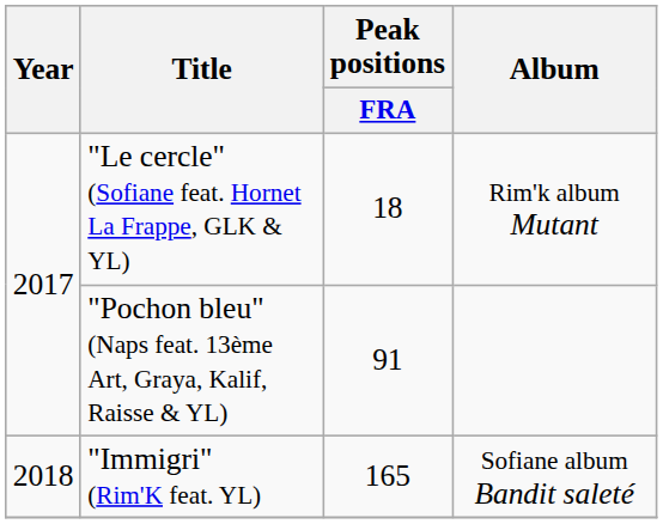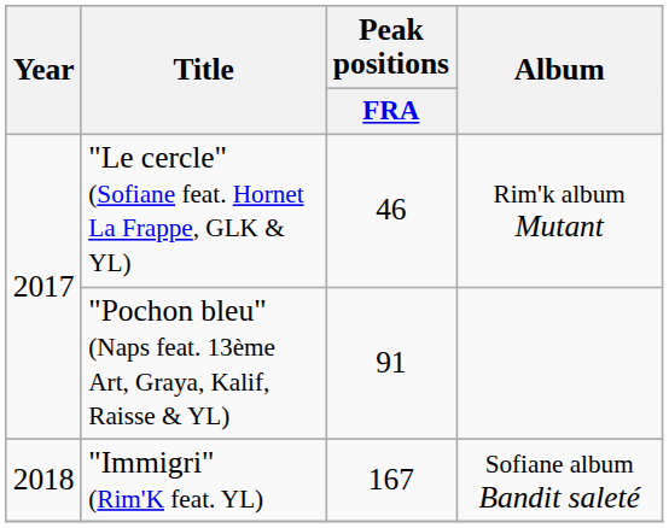 <table class="wikitable">
 <tr>
 <th align="center" rowspan="2" width="10">Year</th>
 <th align="center" rowspan="2" width="120">Title</th>
 <th align="center" width="20">Peak positions</th>
 <th align="center" rowspan="2" width="100">Album</th>
 </tr>
 <tr>
 <th scope="col" style="width:3em;font-size:90%;"><a href='#'>FRA</a><br></th>
 </tr>
 <tr>
 <td style="text-align:center;" rowspan=2>2017</td>
 <td>"Le cercle" <br><small>(<a href='#'>Sofiane</a> feat. <a href='#'>Hornet La Frappe</a>, GLK & YL)</small></td>
-<td style="text-align:center;">18</td>
+<td style="text-align:center;">46</td>
 <td style="text-align:center;"><small>Rim'k album</small><br><em>Mutant</em></td>
 </tr>
 <tr>
 <td>"Pochon bleu" <br><small>(Naps feat. 13ème Art, Graya, Kalif, Raisse & YL)</small></td>
 <td style="text-align:center;">91</td>
 <td style="text-align:center;"></td>
 </tr>
 <tr>
 <td style="text-align:center;" rowspan=1>2018</td>
 <td>"Immigri" <br><small>(<a href='#'>Rim'K</a> feat. YL)</small></td>
-<td style="text-align:center;">165</td>
+<td style="text-align:center;">167</td>
 <td style="text-align:center;"><small>Sofiane album</small><br><em>Bandit saleté</em></td>
 </tr>
 <tr>
 </tr>
 </table>
